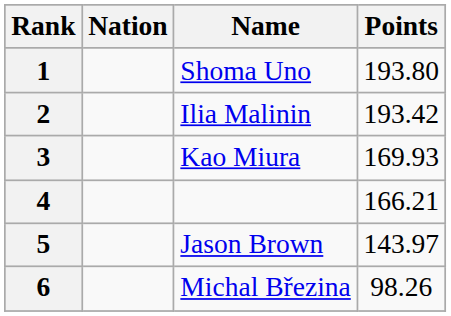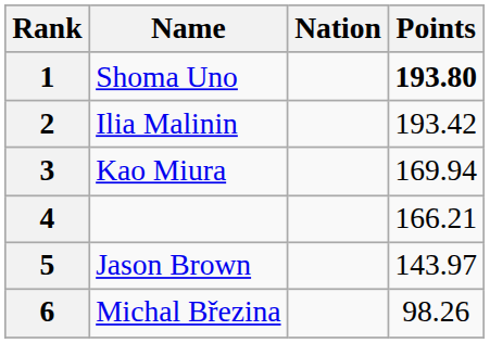 <table class="wikitable sortable">
 <tr>
 <th>Rank</th>
+<th>Name</th>
 <th>Nation</th>
-<th>Name</th>
 <th>Points</th>
 </tr>
 <tr>
 <th>1</th>
+<td><a href='#'>Shoma Uno</a></td>
 <td></td>
-<td><a href='#'>Shoma Uno</a></td>
-<td align="center">193.80</td>
+<td align="center"><strong>193.80</strong></td>
 </tr>
 <tr>
 <th>2</th>
+<td><a href='#'>Ilia Malinin</a></td>
 <td></td>
-<td><a href='#'>Ilia Malinin</a></td>
 <td align="center">193.42</td>
 </tr>
 <tr>
 <th>3</th>
+<td><a href='#'>Kao Miura</a></td>
 <td></td>
-<td><a href='#'>Kao Miura</a></td>
-<td align="center">169.93</td>
+<td align="center">169.94</td>
 </tr>
 <tr>
 <th>4</th>
 <td></td>
 <td></td>
 <td align="center">166.21</td>
 </tr>
 <tr>
 <th>5</th>
+<td><a href='#'>Jason Brown</a></td>
 <td></td>
-<td><a href='#'>Jason Brown</a></td>
 <td align="center">143.97</td>
 </tr>
 <tr>
 <th>6</th>
+<td><a href='#'>Michal Březina</a></td>
 <td></td>
-<td><a href='#'>Michal Březina</a></td>
 <td align="center">98.26</td>
 </tr>
 </table>
